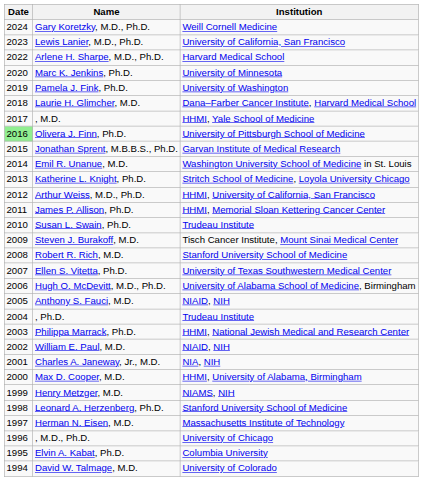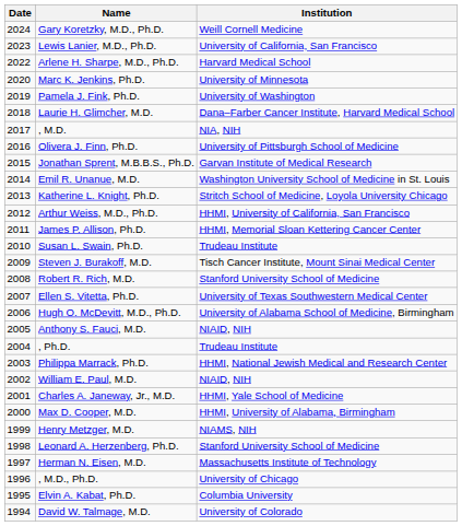 <table class=wikitable>
 <tr>
 <th>Date</th>
 <th>Name</th>
 <th>Institution</th>
 </tr>
 <tr>
 <td>2024</td>
 <td><a href='#'>Gary Koretzky</a>, M.D., Ph.D.</td>
 <td><a href='#'>Weill Cornell Medicine</a></td>
 </tr>
 <tr>
 <td>2023</td>
 <td><a href='#'>Lewis Lanier</a>, M.D., Ph.D.</td>
 <td><a href='#'>University of California, San Francisco</a></td>
 </tr>
 <tr>
 <td>2022</td>
 <td><a href='#'>Arlene H. Sharpe</a>, M.D., Ph.D.</td>
 <td><a href='#'>Harvard Medical School</a></td>
 </tr>
 <tr>
 <td>2020</td>
 <td><a href='#'>Marc K. Jenkins</a>, Ph.D.</td>
 <td><a href='#'>University of Minnesota</a></td>
 </tr>
 <tr>
 <td>2019</td>
 <td><a href='#'>Pamela J. Fink</a>, Ph.D.</td>
 <td><a href='#'>University of Washington</a></td>
 </tr>
 <tr>
 <td>2018</td>
 <td><a href='#'>Laurie H. Glimcher</a>, M.D.</td>
 <td><a href='#'>Dana–Farber Cancer Institute</a>, <a href='#'>Harvard Medical School</a></td>
 </tr>
 <tr>
 <td>2017</td>
 <td>, M.D.</td>
-<td><a href='#'>HHMI</a>, <a href='#'>Yale School of Medicine</a></td>
+<td><a href='#'>NIA</a>, <a href='#'>NIH</a></td>
 </tr>
 <tr>
-<td style="background: lightgreen;">2016</td>
+<td>2016</td>
 <td><a href='#'>Olivera J. Finn</a>, Ph.D.</td>
 <td><a href='#'>University of Pittsburgh School of Medicine</a></td>
 </tr>
 <tr>
 <td>2015</td>
 <td><a href='#'>Jonathan Sprent</a>, M.B.B.S., Ph.D.</td>
 <td><a href='#'>Garvan Institute of Medical Research</a></td>
 </tr>
 <tr>
 <td>2014</td>
 <td><a href='#'>Emil R. Unanue</a>, M.D.</td>
 <td><a href='#'>Washington University School of Medicine</a> in St. Louis</td>
 </tr>
 <tr>
 <td>2013</td>
 <td><a href='#'>Katherine L. Knight</a>, Ph.D.</td>
 <td><a href='#'>Stritch School of Medicine</a>, <a href='#'>Loyola University Chicago</a></td>
 </tr>
 <tr>
 <td>2012</td>
 <td><a href='#'>Arthur Weiss</a>, M.D., Ph.D.</td>
 <td><a href='#'>HHMI</a>, <a href='#'>University of California, San Francisco</a></td>
 </tr>
 <tr>
 <td>2011</td>
 <td><a href='#'>James P. Allison</a>, Ph.D.</td>
 <td><a href='#'>HHMI</a>, <a href='#'>Memorial Sloan Kettering Cancer Center</a></td>
 </tr>
 <tr>
 <td>2010</td>
 <td><a href='#'>Susan L. Swain</a>, Ph.D.</td>
 <td><a href='#'>Trudeau Institute</a></td>
 </tr>
 <tr>
 <td>2009</td>
 <td><a href='#'>Steven J. Burakoff</a>, M.D.</td>
 <td>Tisch Cancer Institute, <a href='#'>Mount Sinai Medical Center</a></td>
 </tr>
 <tr>
 <td>2008</td>
 <td><a href='#'>Robert R. Rich</a>, M.D.</td>
 <td><a href='#'>Stanford University School of Medicine</a></td>
 </tr>
 <tr>
 <td>2007</td>
 <td><a href='#'>Ellen S. Vitetta</a>, Ph.D.</td>
 <td><a href='#'>University of Texas Southwestern Medical Center</a></td>
 </tr>
 <tr>
 <td>2006</td>
 <td><a href='#'>Hugh O. McDevitt</a>, M.D., Ph.D.</td>
 <td><a href='#'>University of Alabama School of Medicine</a>, Birmingham</td>
 </tr>
 <tr>
 <td>2005</td>
 <td><a href='#'>Anthony S. Fauci</a>, M.D.</td>
 <td><a href='#'>NIAID</a>, <a href='#'>NIH</a></td>
 </tr>
 <tr>
 <td>2004</td>
 <td>, Ph.D.</td>
 <td><a href='#'>Trudeau Institute</a></td>
 </tr>
 <tr>
 <td>2003</td>
 <td><a href='#'>Philippa Marrack</a>, Ph.D.</td>
 <td><a href='#'>HHMI</a>, <a href='#'>National Jewish Medical and Research Center</a></td>
 </tr>
 <tr>
 <td>2002</td>
 <td><a href='#'>William E. Paul</a>, M.D.</td>
 <td><a href='#'>NIAID</a>, <a href='#'>NIH</a></td>
 </tr>
 <tr>
 <td>2001</td>
 <td><a href='#'>Charles A. Janeway</a>, Jr., M.D.</td>
-<td><a href='#'>NIA</a>, <a href='#'>NIH</a></td>
+<td><a href='#'>HHMI</a>, <a href='#'>Yale School of Medicine</a></td>
 </tr>
 <tr>
 <td>2000</td>
 <td><a href='#'>Max D. Cooper</a>, M.D.</td>
 <td><a href='#'>HHMI</a>, <a href='#'>University of Alabama, Birmingham</a></td>
 </tr>
 <tr>
 <td>1999</td>
 <td><a href='#'>Henry Metzger</a>, M.D.</td>
 <td><a href='#'>NIAMS</a>, <a href='#'>NIH</a></td>
 </tr>
 <tr>
 <td>1998</td>
 <td><a href='#'>Leonard A. Herzenberg</a>, Ph.D.</td>
 <td><a href='#'>Stanford University School of Medicine</a></td>
 </tr>
 <tr>
 <td>1997</td>
 <td><a href='#'>Herman N. Eisen</a>, M.D.</td>
 <td><a href='#'>Massachusetts Institute of Technology</a></td>
 </tr>
 <tr>
 <td>1996</td>
 <td>, M.D., Ph.D.</td>
 <td><a href='#'>University of Chicago</a></td>
 </tr>
 <tr>
 <td>1995</td>
 <td><a href='#'>Elvin A. Kabat</a>, Ph.D.</td>
 <td><a href='#'>Columbia University</a></td>
 </tr>
 <tr>
 <td>1994 </td>
 <td><a href='#'>David W. Talmage</a>, M.D.</td>
 <td><a href='#'>University of Colorado</a></td>
 </tr>
 </table>
